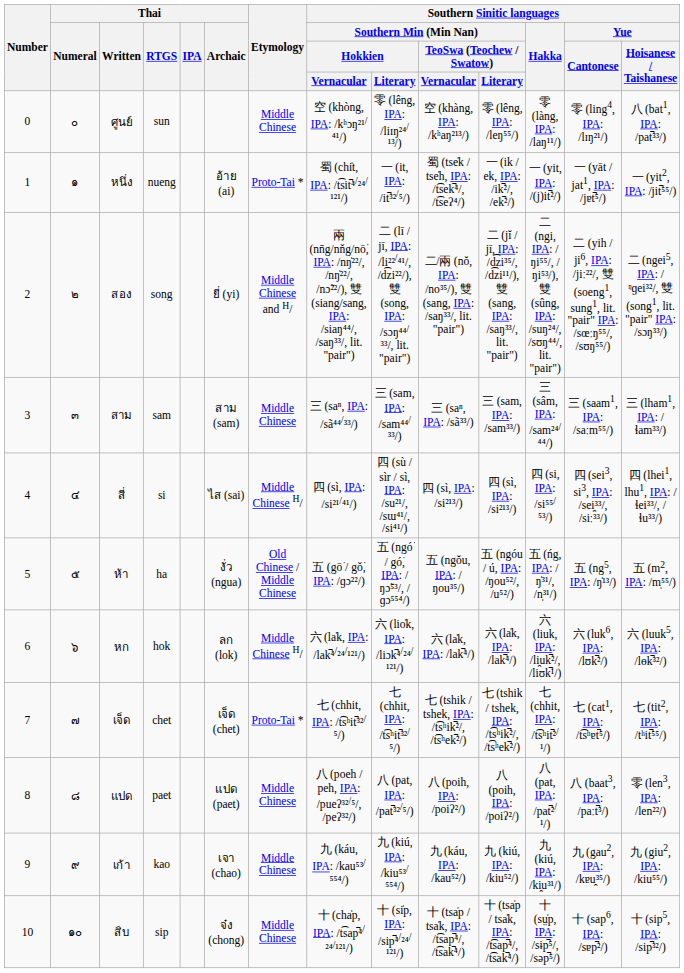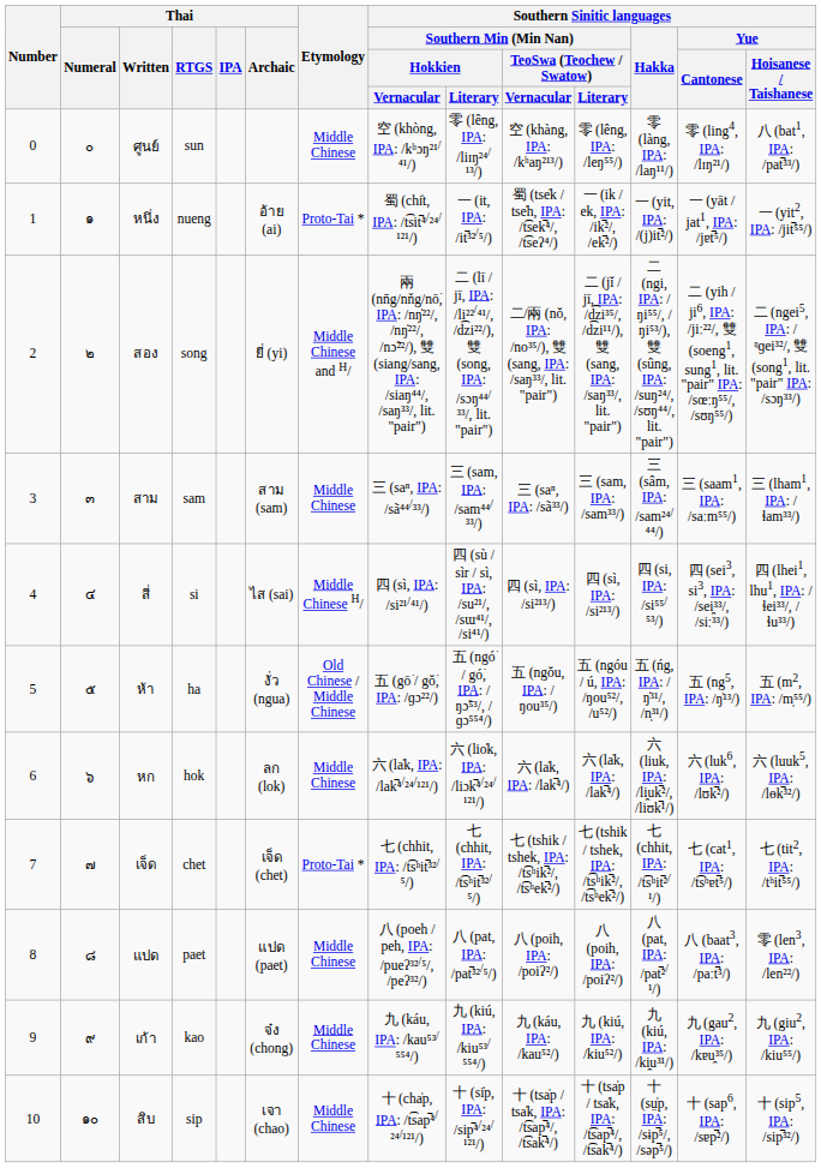 <table class="wikitable" style="text-align:center;">
 <tr>
 <th rowspan="4">Number</th>
 <th colspan="5">Thai</th>
 <th rowspan="4">Etymology</th>
 <th colspan="7">Southern <a href='#'>Sinitic languages</a></th>
 </tr>
 <tr>
 <th rowspan="3">Numeral</th>
 <th rowspan="3">Written</th>
 <th rowspan="3"><a href='#'>RTGS</a></th>
 <th rowspan="3"><a href='#'>IPA</a></th>
 <th rowspan="3">Archaic</th>
 <th colspan="4"><a href='#'>Southern Min</a> (Min Nan)</th>
 <th rowspan="3"><a href='#'>Hakka</a></th>
 <th colspan="2"><a href='#'>Yue</a></th>
 </tr>
 <tr>
 <th colspan="2"><a href='#'>Hokkien</a></th>
 <th colspan="2"><a href='#'>TeoSwa</a> (<a href='#'>Teochew</a> / <a href='#'>Swatow</a>)</th>
 <th rowspan="2"><a href='#'>Cantonese</a></th>
 <th rowspan="2"><a href='#'>Hoisanese / Taishanese</a></th>
 </tr>
 <tr>
 <th><a href='#'>Vernacular</a></th>
 <th><a href='#'>Literary</a></th>
 <th><a href='#'>Vernacular</a></th>
 <th><a href='#'>Literary</a></th>
 </tr>
 <tr>
 <td>0</td>
 <td>๐</td>
 <td>ศูนย์</td>
 <td>sun</td>
 <td></td>
 <td></td>
 <td><a href='#'>Middle Chinese</a> </td>
 <td>空 (khòng, <a href='#'>IPA</a>: /kʰɔŋ²¹<sup>/</sup>⁴¹/)</td>
 <td>零 (lêng, <a href='#'>IPA</a>: /liɪŋ²⁴<sup>/</sup>¹³/)</td>
 <td>空 (khàng, <a href='#'>IPA</a>: /kʰaŋ²¹³/)</td>
 <td>零 (lêng, <a href='#'>IPA</a>: /leŋ⁵⁵/)</td>
 <td>零 (làng, <a href='#'>IPA</a>: /laŋ¹¹/)</td>
 <td>零 (ling<sup>4</sup>, <a href='#'>IPA</a>: /lɪŋ²¹/)</td>
 <td>八 (bat<sup>1</sup>, <a href='#'>IPA</a>: /pat̚³³/)</td>
 </tr>
 <tr>
 <td>1</td>
 <td>๑</td>
 <td>หนึ่ง</td>
 <td>nueng</td>
 <td></td>
 <td>อ้าย (ai)</td>
 <td><a href='#'>Proto-Tai</a> *</td>
 <td>蜀 (chi̍t, <a href='#'>IPA</a>: /t͡sit̚⁴<sup>/</sup>²⁴<sup>/</sup>¹²¹/)</td>
 <td>一 (it, <a href='#'>IPA</a>: /it̚³²<sup>/</sup>⁵/)</td>
 <td>蜀 (tse̍k / tse̍h, <a href='#'>IPA</a>: /t͡sek̚⁴/, /t͡seʔ⁴/)</td>
 <td>一 (ik / ek, <a href='#'>IPA</a>: /ik̚²/, /ek̚²/)</td>
 <td>一 (yit, <a href='#'>IPA</a>:  /(j)it̚²/)</td>
 <td>一 (yāt / jat<sup>1</sup>, <a href='#'>IPA</a>: /jɐt̚⁵/)</td>
 <td>一 (yit<sup>2</sup>, <a href='#'>IPA</a>: /jit̚⁵⁵/)</td>
 </tr>
 <tr>
 <td>2</td>
 <td>๒</td>
 <td>สอง</td>
 <td>song</td>
 <td></td>
 <td>ยี่ (yi)</td>
 <td><a href='#'>Middle Chinese</a>  and <sup>H</sup>/</td>
 <td>兩 (nn̄g/nňg/nō͘, <a href='#'>IPA</a>: /nŋ̍²²/, /nŋ̍²²/, /nɔ̃²²/), 雙 (siang/sang, <a href='#'>IPA</a>: /siaŋ⁴⁴/, /saŋ³³/, lit. "pair")</td>
 <td>二 (lī / jī, <a href='#'>IPA</a>: /li²²<sup>/</sup>⁴¹/, /d͡zi²²/), 雙 (song, <a href='#'>IPA</a>: /sɔŋ⁴⁴<sup>/</sup>³³/, lit. "pair")</td>
 <td>二/兩 (nŏ, <a href='#'>IPA</a>: /no³⁵/), 雙 (sang, <a href='#'>IPA</a>: /saŋ³³/, lit. "pair")</td>
 <td>二 (jĭ / jī, <a href='#'>IPA</a>: /d͡zi³⁵/, /d͡zi¹¹/), 雙 (sang, <a href='#'>IPA</a>: /saŋ³³/, lit. "pair")</td>
 <td>二 (ngi, <a href='#'>IPA</a>: /ŋi⁵⁵/, /ŋi⁵³/), 雙 (sûng, <a href='#'>IPA</a>: /suŋ²⁴/, /sʊŋ⁴⁴/, lit. "pair")</td>
 <td>二 (yih / ji<sup>6</sup>, <a href='#'>IPA</a>: /jiː²²/, 雙 (soeng<sup>1</sup>, sung<sup>1</sup>, lit. "pair" <a href='#'>IPA</a>: /sœːŋ⁵⁵/, /sʊŋ⁵⁵/)</td>
 <td>二 (ngei<sup>5</sup>, <a href='#'>IPA</a>: /ᵑɡei³²/, 雙 (song<sup>1</sup>, lit. "pair" <a href='#'>IPA</a>: /sɔŋ³³/)</td>
 </tr>
 <tr>
 <td>3</td>
 <td>๓</td>
 <td>สาม</td>
 <td>sam</td>
 <td></td>
 <td>สาม (sam)</td>
 <td><a href='#'>Middle Chinese</a> </td>
 <td>三 (saⁿ, <a href='#'>IPA</a>: /sã⁴⁴<sup>/</sup>³³/)</td>
 <td>三 (sam, <a href='#'>IPA</a>: /sam⁴⁴<sup>/</sup>³³/)</td>
 <td>三 (saⁿ, <a href='#'>IPA</a>: /sã³³/)</td>
 <td>三 (sam, <a href='#'>IPA</a>: /sam³³/)</td>
 <td>三 (sâm, <a href='#'>IPA</a>: /sam²⁴<sup>/</sup>⁴⁴/)</td>
 <td>三 (saam<sup>1</sup>, <a href='#'>IPA</a>: /saːm⁵⁵/)</td>
 <td>三 (lham<sup>1</sup>, <a href='#'>IPA</a>: /ɬam³³/)</td>
 </tr>
 <tr>
 <td>4</td>
 <td>๔</td>
 <td>สี่</td>
 <td>si</td>
 <td></td>
 <td>ไส (sai)</td>
 <td><a href='#'>Middle Chinese</a> <sup>H</sup>/</td>
 <td>四 (sì, <a href='#'>IPA</a>: /si²¹<sup>/</sup>⁴¹/)</td>
 <td>四 (sù / sìr / sì, <a href='#'>IPA</a>: /su²¹/, /sɯ⁴¹/, /si⁴¹/)</td>
 <td>四 (sì, <a href='#'>IPA</a>: /si²¹³/)</td>
 <td>四 (sì, <a href='#'>IPA</a>: /si²¹³/)</td>
 <td>四 (si, <a href='#'>IPA</a>: /si⁵⁵<sup>/</sup>⁵³/)</td>
 <td>四 (sei<sup>3</sup>, si<sup>3</sup>, <a href='#'>IPA</a>: /sei̯³³/, /siː³³/)</td>
 <td>四 (lhei<sup>1</sup>, lhu<sup>1</sup>, <a href='#'>IPA</a>: /ɬei³³/, /ɬu³³/)</td>
 </tr>
 <tr>
 <td>5</td>
 <td>๕</td>
 <td>ห้า</td>
 <td>ha</td>
 <td></td>
 <td>งั่ว (ngua)</td>
 <td><a href='#'>Old Chinese</a>  / <a href='#'>Middle Chinese</a> </td>
 <td>五 (gō͘ / gǒ͘, <a href='#'>IPA</a>: /ɡɔ²²/)</td>
 <td>五 (ngó͘ / gó͘, <a href='#'>IPA</a>: /ŋɔ̃⁵³/, /ɡɔ⁵⁵⁴/)</td>
 <td>五 (ngŏu, <a href='#'>IPA</a>: /ŋou³⁵/)</td>
 <td>五 (ngóu / ú, <a href='#'>IPA</a>: /ŋou⁵²/, /u⁵²/)</td>
 <td>五 (ńg, <a href='#'>IPA</a>: /ŋ̍³¹/, /n̩³¹/)</td>
 <td>五 (ng<sup>5</sup>, <a href='#'>IPA</a>: /ŋ̍¹³/)</td>
 <td>五 (m<sup>2</sup>, <a href='#'>IPA</a>: /m̩⁵⁵/)</td>
 </tr>
 <tr>
 <td>6</td>
 <td>๖</td>
 <td>หก</td>
 <td>hok</td>
 <td></td>
 <td>ลก (lok)</td>
-<td><a href='#'>Middle Chinese</a> <sup>H</sup>/</td>
+<td><a href='#'>Middle Chinese</a> </td>
 <td>六 (la̍k, <a href='#'>IPA</a>: /lak̚⁴<sup>/</sup>²⁴<sup>/</sup>¹²¹/)</td>
 <td>六 (lio̍k, <a href='#'>IPA</a>: /liɔk̚⁴<sup>/</sup>²⁴<sup>/</sup>¹²¹/)</td>
 <td>六 (la̍k, <a href='#'>IPA</a>: /lak̚⁴/)</td>
 <td>六 (la̍k, <a href='#'>IPA</a>: /lak̚⁴/)</td>
 <td>六 (liuk, <a href='#'>IPA</a>: /li̯uk̚²/, /liʊk̚¹/)</td>
 <td>六 (luk<sup>6</sup>, <a href='#'>IPA</a>: /lʊk̚²/)</td>
 <td>六 (luuk<sup>5</sup>, <a href='#'>IPA</a>: /lɵk̚³²/)</td>
 </tr>
 <tr>
 <td>7</td>
 <td>๗</td>
 <td>เจ็ด</td>
 <td>chet</td>
 <td></td>
 <td>เจ็ด (chet)</td>
 <td><a href='#'>Proto-Tai</a> *</td>
 <td>七 (chhit, <a href='#'>IPA</a>: /t͡sʰit̚³²<sup>/</sup>⁵/)</td>
 <td>七 (chhit, <a href='#'>IPA</a>: /t͡sʰit̚³²<sup>/</sup>⁵/)</td>
 <td>七 (tshik / tshek, <a href='#'>IPA</a>: /t͡sʰik̚²/, /t͡sʰek̚²/)</td>
 <td>七 (tshik / tshek, <a href='#'>IPA</a>: /t͡sʰik̚²/, /t͡sʰek̚²/)</td>
 <td>七 (chhit, <a href='#'>IPA</a>: /t͡sʰit̚²<sup>/</sup>¹/)</td>
 <td>七 (cat<sup>1</sup>, <a href='#'>IPA</a>: /t͡sʰɐt̚⁵/)</td>
 <td>七 (tit<sup>2</sup>, <a href='#'>IPA</a>: /tʰit̚⁵⁵/)</td>
 </tr>
 <tr>
 <td>8</td>
 <td>๘</td>
 <td>แปด</td>
 <td>paet</td>
 <td></td>
 <td>แปด (paet)</td>
 <td><a href='#'>Middle Chinese</a> </td>
 <td>八 (poeh / peh, <a href='#'>IPA</a>: /pueʔ³²<sup>/</sup>⁵/, /peʔ³²/)</td>
 <td>八 (pat, <a href='#'>IPA</a>: /pat̚³²<sup>/</sup>⁵/)</td>
 <td>八 (poih, <a href='#'>IPA</a>: /poiʔ²/)</td>
 <td>八 (poih, <a href='#'>IPA</a>: /poiʔ²/)</td>
 <td>八 (pat, <a href='#'>IPA</a>: /pat̚²<sup>/</sup>¹/)</td>
 <td>八 (baat<sup>3</sup>, <a href='#'>IPA</a>: /paːt̚³/)</td>
 <td>零 (len<sup>3</sup>, <a href='#'>IPA</a>: /len²²/)</td>
 </tr>
 <tr>
 <td>9</td>
 <td>๙</td>
 <td>เก้า</td>
 <td>kao</td>
 <td></td>
-<td>เจา (chao)</td>
+<td>จ๋ง (chong)</td>
 <td><a href='#'>Middle Chinese</a> </td>
 <td>九 (káu, <a href='#'>IPA</a>: /kau⁵³<sup>/</sup>⁵⁵⁴/)</td>
 <td>九 (kiú, <a href='#'>IPA</a>: /kiu⁵³<sup>/</sup>⁵⁵⁴/)</td>
 <td>九 (káu, <a href='#'>IPA</a>: /kau⁵²/)</td>
 <td>九 (kiú, <a href='#'>IPA</a>: /kiu⁵²/)</td>
 <td>九 (kiú, <a href='#'>IPA</a>: /ki̯u³¹/)</td>
 <td>九 (gau<sup>2</sup>, <a href='#'>IPA</a>: /kɐu̯³⁵/)</td>
 <td>九 (giu<sup>2</sup>, <a href='#'>IPA</a>: /kiu⁵⁵/)</td>
 </tr>
 <tr>
 <td>10</td>
 <td>๑๐</td>
 <td>สิบ</td>
 <td>sip</td>
 <td></td>
-<td>จ๋ง (chong)</td>
+<td>เจา (chao)</td>
 <td><a href='#'>Middle Chinese</a> </td>
 <td>十 (cha̍p, <a href='#'>IPA</a>: /t͡sap̚⁴<sup>/</sup>²⁴<sup>/</sup>¹²¹/)</td>
 <td>十 (si̍p, <a href='#'>IPA</a>: /sip̚⁴<sup>/</sup>²⁴<sup>/</sup>¹²¹/)</td>
 <td>十 (tsa̍p / tsa̍k, <a href='#'>IPA</a>: /t͡sap̚⁴/, /t͡sak̚⁴/)</td>
 <td>十 (tsa̍p / tsa̍k, <a href='#'>IPA</a>: /t͡sap̚⁴/, /t͡sak̚⁴/)</td>
 <td>十 (sṳ̍p, <a href='#'>IPA</a>: /sɨp̚⁵/, /səp̚⁵/)</td>
 <td>十 (sap<sup>6</sup>, <a href='#'>IPA</a>: /sɐp̚²/)</td>
 <td>十 (sip<sup>5</sup>, <a href='#'>IPA</a>: /sip̚³²/)</td>
 </tr>
 </table>
